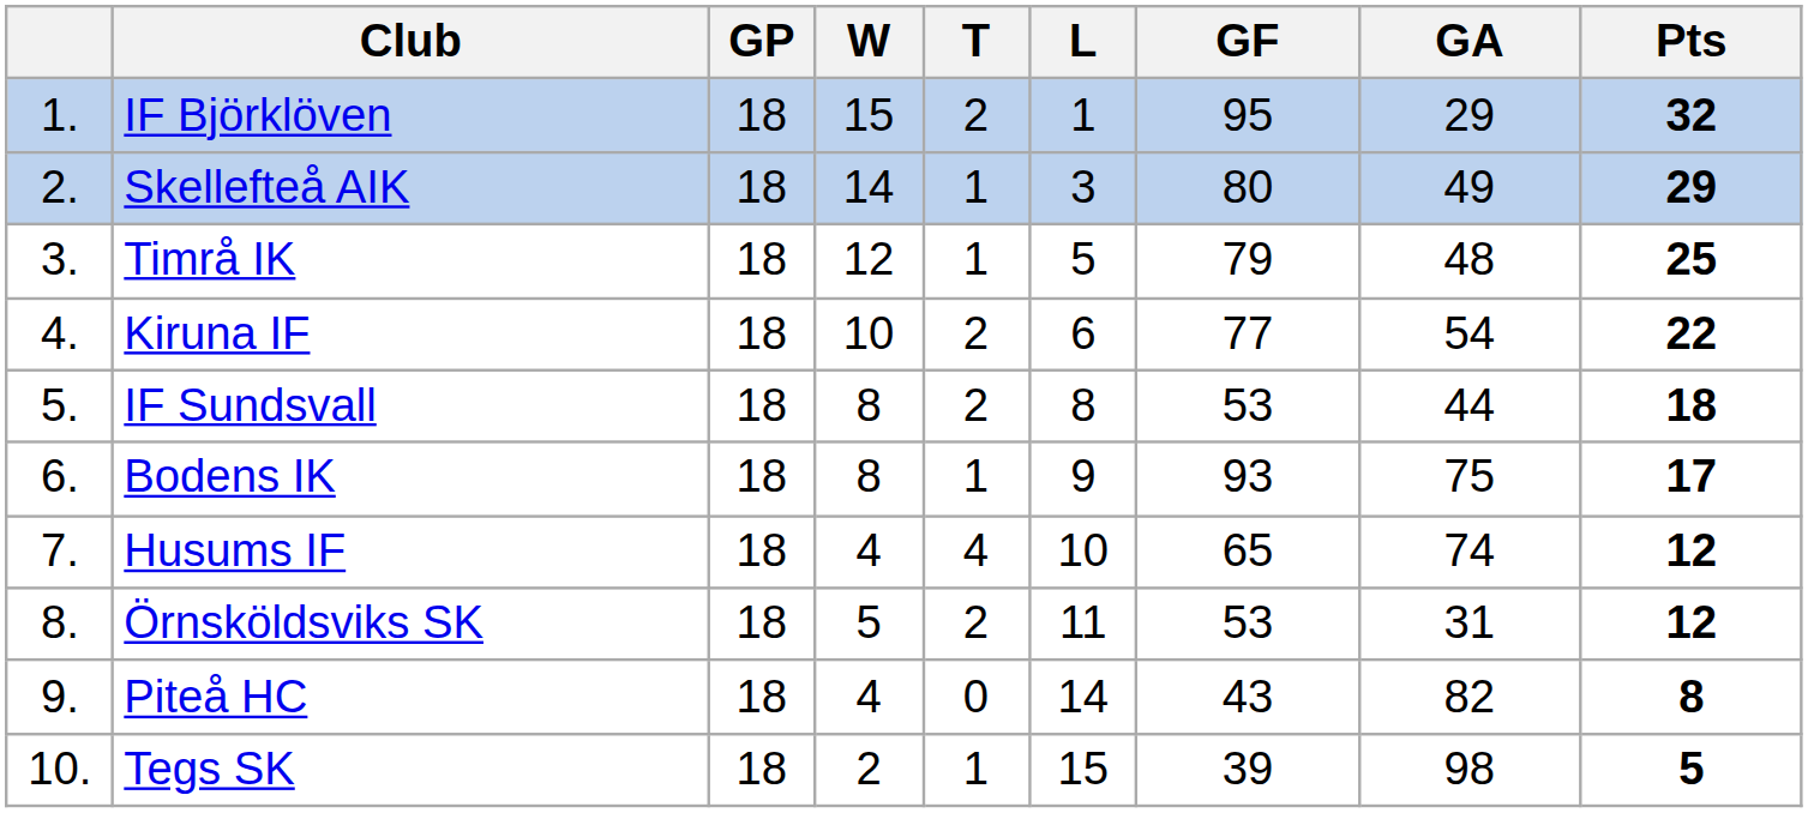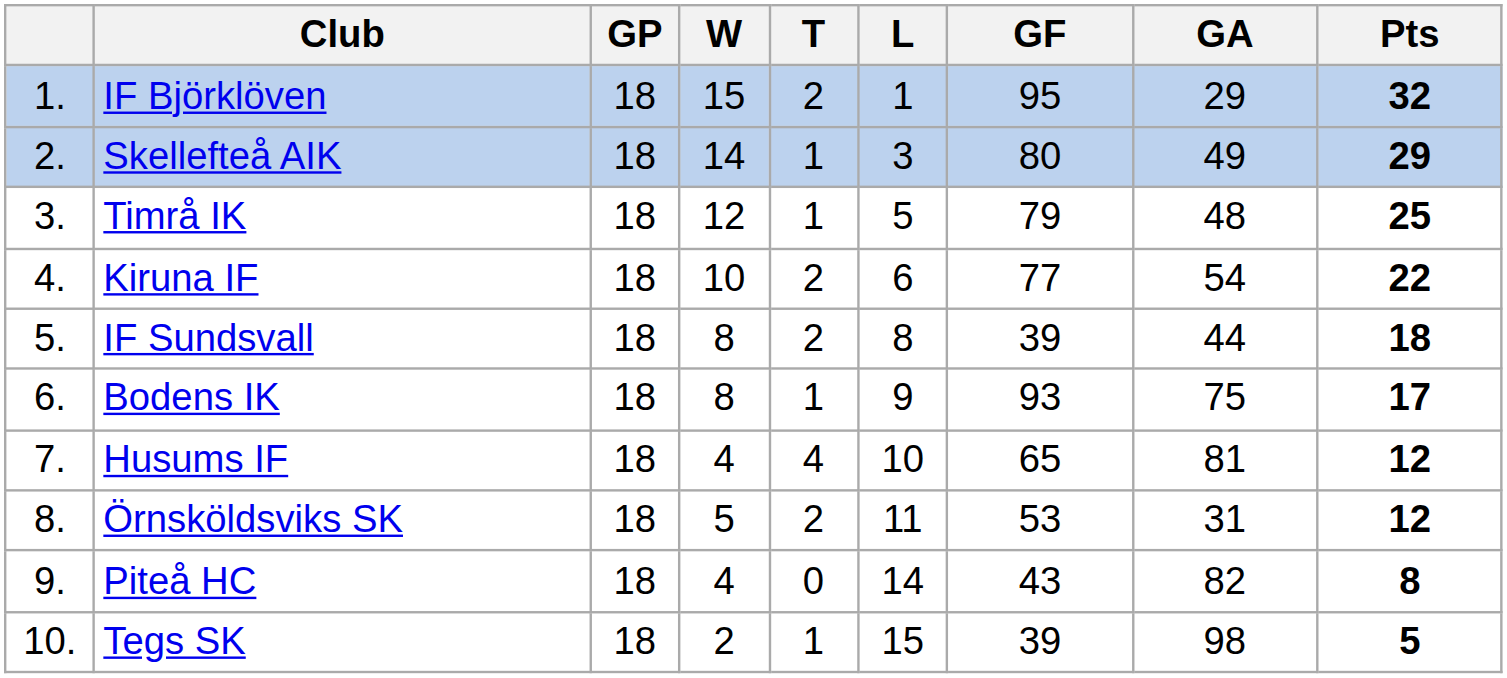 <table class="wikitable">
 <tr>
 <th width="30"></th>
 <th width="200">Club</th>
 <th width="30">GP</th>
 <th width="30">W</th>
 <th width="30">T</th>
 <th width="30">L</th>
 <th width="70">GF</th>
 <th width="70">GA</th>
 <th width="70">Pts</th>
 </tr>
 <tr bgcolor="#BCD2EE" align="center">
 <td>1.</td>
 <td align="left"><a href='#'>IF Björklöven</a></td>
 <td>18</td>
 <td>15</td>
 <td>2</td>
 <td>1</td>
 <td>95</td>
 <td>29</td>
 <td><strong>32</strong></td>
 </tr>
 <tr bgcolor="#BCD2EE" align="center">
 <td>2.</td>
 <td align="left"><a href='#'>Skellefteå AIK</a></td>
 <td>18</td>
 <td>14</td>
 <td>1</td>
 <td>3</td>
 <td>80</td>
 <td>49</td>
 <td><strong>29</strong></td>
 </tr>
 <tr bgcolor="#FFFFFF" align="center">
 <td>3.</td>
 <td align="left"><a href='#'>Timrå IK</a></td>
 <td>18</td>
 <td>12</td>
 <td>1</td>
 <td>5</td>
 <td>79</td>
 <td>48</td>
 <td><strong>25</strong></td>
 </tr>
 <tr bgcolor="#FFFFFF" align="center">
 <td>4.</td>
 <td align="left"><a href='#'>Kiruna IF</a></td>
 <td>18</td>
 <td>10</td>
 <td>2</td>
 <td>6</td>
 <td>77</td>
 <td>54</td>
 <td><strong>22</strong></td>
 </tr>
 <tr bgcolor="#FFFFFF" align="center">
 <td>5.</td>
 <td align="left"><a href='#'>IF Sundsvall</a></td>
 <td>18</td>
 <td>8</td>
 <td>2</td>
 <td>8</td>
-<td>53</td>
+<td>39</td>
 <td>44</td>
 <td><strong>18</strong></td>
 </tr>
 <tr bgcolor="#FFFFFF" align="center">
 <td>6.</td>
 <td align="left"><a href='#'>Bodens IK</a></td>
 <td>18</td>
 <td>8</td>
 <td>1</td>
 <td>9</td>
 <td>93</td>
 <td>75</td>
 <td><strong>17</strong></td>
 </tr>
 <tr bgcolor="#FFFFFF" align="center">
 <td>7.</td>
 <td align="left"><a href='#'>Husums IF</a></td>
 <td>18</td>
 <td>4</td>
 <td>4</td>
 <td>10</td>
 <td>65</td>
-<td>74</td>
+<td>81</td>
 <td><strong>12</strong></td>
 </tr>
 <tr bgcolor="#FFFFFF" align="center">
 <td>8.</td>
 <td align="left"><a href='#'>Örnsköldsviks SK</a></td>
 <td>18</td>
 <td>5</td>
 <td>2</td>
 <td>11</td>
 <td>53</td>
 <td>31</td>
 <td><strong>12</strong></td>
 </tr>
 <tr bgcolor="#FFFFFF" align="center">
 <td>9.</td>
 <td align="left"><a href='#'>Piteå HC</a></td>
 <td>18</td>
 <td>4</td>
 <td>0</td>
 <td>14</td>
 <td>43</td>
 <td>82</td>
 <td><strong>8</strong></td>
 </tr>
 <tr bgcolor="#FFFFFF" align="center">
 <td>10.</td>
 <td align="left"><a href='#'>Tegs SK</a></td>
 <td>18</td>
 <td>2</td>
 <td>1</td>
 <td>15</td>
 <td>39</td>
 <td>98</td>
 <td><strong>5</strong></td>
 </tr>
 </table>
